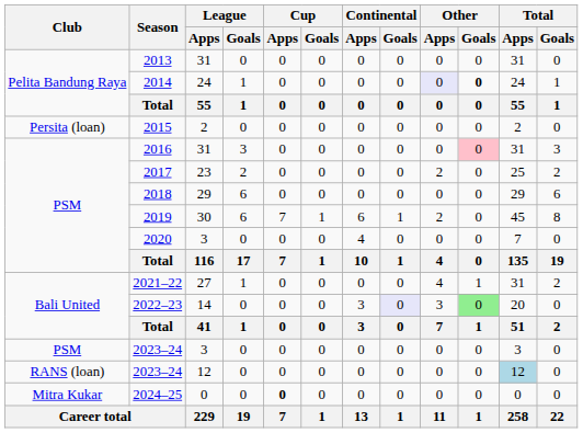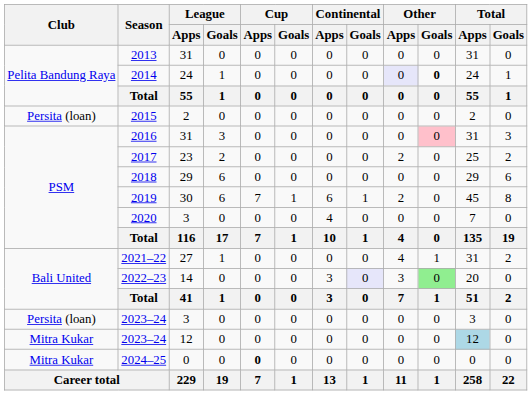 <table class="wikitable" style="text-align: center;">
 <tr>
 <th rowspan="2">Club</th>
 <th rowspan="2">Season</th>
 <th colspan="2">League</th>
 <th colspan="2">Cup</th>
 <th colspan="2">Continental</th>
 <th colspan="2">Other</th>
 <th colspan="2">Total</th>
 </tr>
 <tr>
 <th>Apps</th>
 <th>Goals</th>
 <th>Apps</th>
 <th>Goals</th>
 <th>Apps</th>
 <th>Goals</th>
 <th>Apps</th>
 <th>Goals</th>
 <th>Apps</th>
 <th>Goals</th>
 </tr>
 <tr>
 <td rowspan=3><a href='#'>Pelita Bandung Raya</a></td>
 <td><a href='#'>2013</a></td>
 <td>31</td>
 <td>0</td>
 <td>0</td>
 <td>0</td>
 <td>0</td>
 <td>0</td>
 <td>0</td>
 <td>0</td>
 <td>31</td>
 <td>0</td>
 </tr>
 <tr>
 <td><a href='#'>2014</a></td>
 <td>24</td>
 <td>1</td>
 <td>0</td>
 <td>0</td>
 <td>0</td>
 <td>0</td>
 <td style="background: lavender;">0</td>
 <td><strong>0</strong></td>
 <td>24</td>
 <td>1</td>
 </tr>
 <tr>
 <th colspan="1">Total</th>
 <th>55</th>
 <th>1</th>
 <th>0</th>
 <th>0</th>
 <th>0</th>
 <th>0</th>
 <th>0</th>
 <th>0</th>
 <th>55</th>
 <th>1</th>
 </tr>
 <tr>
 <td rowspan=1><a href='#'>Persita</a> (loan)</td>
 <td><a href='#'>2015</a></td>
 <td>2</td>
 <td>0</td>
 <td>0</td>
 <td>0</td>
 <td>0</td>
 <td>0</td>
 <td>0</td>
 <td>0</td>
 <td>2</td>
 <td>0</td>
 </tr>
 <tr>
 <td rowspan=6><a href='#'>PSM</a></td>
 <td><a href='#'>2016</a></td>
 <td>31</td>
 <td>3</td>
 <td>0</td>
 <td>0</td>
 <td>0</td>
 <td>0</td>
 <td>0</td>
 <td style="background: pink;">0</td>
 <td>31</td>
 <td>3</td>
 </tr>
 <tr>
 <td><a href='#'>2017</a></td>
 <td>23</td>
 <td>2</td>
 <td>0</td>
 <td>0</td>
 <td>0</td>
 <td>0</td>
 <td>2</td>
 <td>0</td>
 <td>25</td>
 <td>2</td>
 </tr>
 <tr>
 <td><a href='#'>2018</a></td>
 <td>29</td>
 <td>6</td>
 <td>0</td>
 <td>0</td>
 <td>0</td>
 <td>0</td>
 <td>0</td>
 <td>0</td>
 <td>29</td>
 <td>6</td>
 </tr>
 <tr>
 <td><a href='#'>2019</a></td>
 <td>30</td>
 <td>6</td>
 <td>7</td>
 <td>1</td>
 <td>6</td>
 <td>1</td>
 <td>2</td>
 <td>0</td>
 <td>45</td>
 <td>8</td>
 </tr>
 <tr>
 <td><a href='#'>2020</a></td>
 <td>3</td>
 <td>0</td>
 <td>0</td>
 <td>0</td>
 <td>4</td>
 <td>0</td>
 <td>0</td>
 <td>0</td>
 <td>7</td>
 <td>0</td>
 </tr>
 <tr>
 <th colspan="1">Total</th>
 <th>116</th>
 <th>17</th>
 <th>7</th>
 <th>1</th>
 <th>10</th>
 <th>1</th>
 <th>4</th>
 <th>0</th>
 <th>135</th>
 <th>19</th>
 </tr>
 <tr>
 <td rowspan="3" valign="center"><a href='#'>Bali United</a></td>
 <td><a href='#'>2021–22</a></td>
 <td>27</td>
 <td>1</td>
 <td>0</td>
 <td>0</td>
 <td>0</td>
 <td>0</td>
 <td>4</td>
 <td>1</td>
 <td>31</td>
 <td>2</td>
 </tr>
 <tr>
 <td><a href='#'>2022–23</a></td>
 <td>14</td>
 <td>0</td>
 <td>0</td>
 <td>0</td>
 <td>3</td>
 <td style="background: lavender;">0</td>
 <td>3</td>
 <td style="background: lightgreen;">0</td>
 <td>20</td>
 <td>0</td>
 </tr>
 <tr>
 <th colspan="1">Total</th>
 <th>41</th>
 <th>1</th>
 <th>0</th>
 <th>0</th>
 <th>3</th>
 <th>0</th>
 <th>7</th>
 <th>1</th>
 <th>51</th>
 <th>2</th>
 </tr>
 <tr>
-<td rowspan=1><a href='#'>PSM</a></td>
+<td rowspan=1><a href='#'>Persita</a> (loan)</td>
 <td><a href='#'>2023–24</a></td>
 <td>3</td>
 <td>0</td>
 <td>0</td>
 <td>0</td>
 <td>0</td>
 <td>0</td>
 <td>0</td>
 <td>0</td>
 <td>3</td>
 <td>0</td>
 </tr>
 <tr>
-<td rowspan=1><a href='#'>RANS</a> (loan)</td>
+<td><a href='#'>Mitra Kukar</a></td>
 <td><a href='#'>2023–24</a></td>
 <td>12</td>
 <td>0</td>
 <td>0</td>
 <td>0</td>
 <td>0</td>
 <td>0</td>
 <td>0</td>
 <td>0</td>
 <td style="background: lightblue;">12</td>
 <td>0</td>
 </tr>
 <tr>
 <td><a href='#'>Mitra Kukar</a></td>
 <td><a href='#'>2024–25</a></td>
 <td>0</td>
 <td>0</td>
 <td><strong>0</strong></td>
 <td>0</td>
 <td>0</td>
 <td>0</td>
 <td>0</td>
 <td>0</td>
 <td>0</td>
 <td>0</td>
 </tr>
 <tr>
 <th colspan="2">Career total</th>
 <th>229</th>
 <th>19</th>
 <th>7</th>
 <th>1</th>
 <th>13</th>
 <th>1</th>
 <th>11</th>
 <th>1</th>
 <th>258</th>
 <th>22</th>
 </tr>
 </table>
